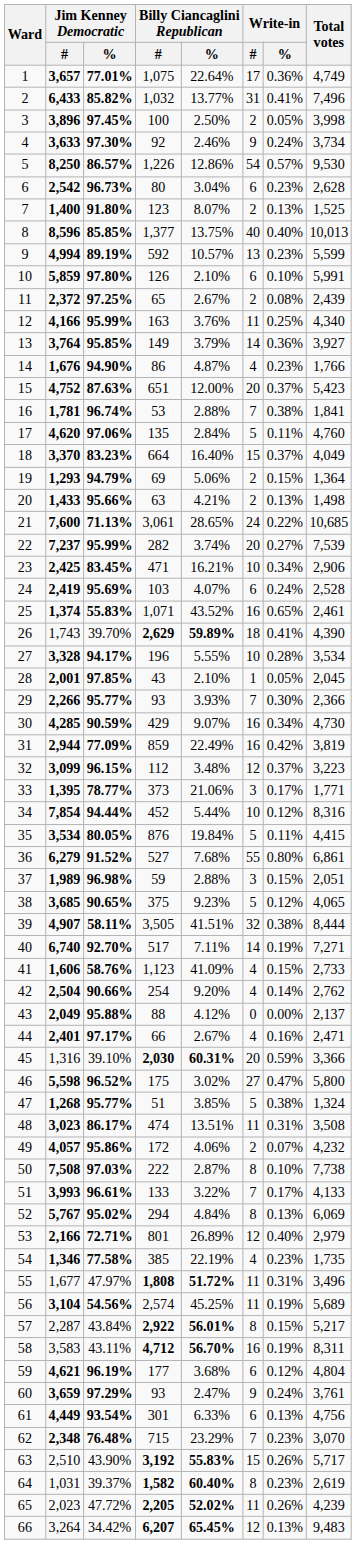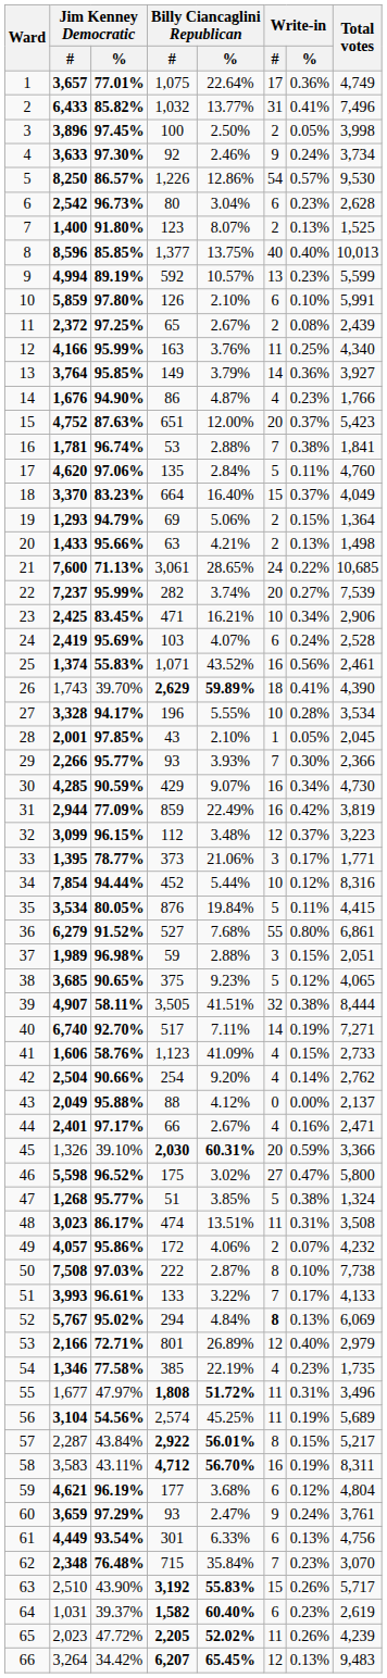 <table class="wikitable sortable mw-collapsible mw-collapsed" style="text-align:center;" bgcolor="lightgrey" |->
 <tr>
 <th rowspan="2" colspan="1" style="text-align:center">Ward</th>
 <th colspan="2" style="text-align:center;">Jim Kenney<br><em>Democratic</em></th>
 <th colspan="2" style="text-align:center;">Billy Ciancaglini<br><em>Republican</em></th>
 <th colspan="2" style="text-align:center;">Write-in</th>
 <th colspan="1" rowspan="2" style="text-align:center;">Total<br>votes</th>
 </tr>
 <tr>
 <th colspan="1" style="text-align:center;">#</th>
 <th colspan="1" style="text-align:center;">%</th>
 <th colspan="1" style="text-align:center;">#</th>
 <th colspan="1" style="text-align:center;">%</th>
 <th colspan="1" style="text-align:center;">#</th>
 <th colspan="1" style="text-align:center;">%</th>
 </tr>
 <tr>
 <td>1</td>
 <td><strong>3,657</strong></td>
 <td><strong>77.01%</strong></td>
 <td>1,075</td>
 <td>22.64%</td>
 <td>17</td>
 <td>0.36%</td>
 <td>4,749</td>
 </tr>
 <tr>
 <td>2</td>
 <td><strong>6,433</strong></td>
 <td><strong>85.82%</strong></td>
 <td>1,032</td>
 <td>13.77%</td>
 <td>31</td>
 <td>0.41%</td>
 <td>7,496</td>
 </tr>
 <tr>
 <td>3</td>
 <td><strong>3,896</strong></td>
 <td><strong>97.45%</strong></td>
 <td>100</td>
 <td>2.50%</td>
 <td>2</td>
 <td>0.05%</td>
 <td>3,998</td>
 </tr>
 <tr>
 <td>4</td>
 <td><strong>3,633</strong></td>
 <td><strong>97.30%</strong></td>
 <td>92</td>
 <td>2.46%</td>
 <td>9</td>
 <td>0.24%</td>
 <td>3,734</td>
 </tr>
 <tr>
 <td>5</td>
 <td><strong>8,250</strong></td>
 <td><strong>86.57%</strong></td>
 <td>1,226</td>
 <td>12.86%</td>
 <td>54</td>
 <td>0.57%</td>
 <td>9,530</td>
 </tr>
 <tr>
 <td>6</td>
 <td><strong>2,542</strong></td>
 <td><strong>96.73%</strong></td>
 <td>80</td>
 <td>3.04%</td>
 <td>6</td>
 <td>0.23%</td>
 <td>2,628</td>
 </tr>
 <tr>
 <td>7</td>
 <td><strong>1,400</strong></td>
 <td><strong>91.80%</strong></td>
 <td>123</td>
 <td>8.07%</td>
 <td>2</td>
 <td>0.13%</td>
 <td>1,525</td>
 </tr>
 <tr>
 <td>8</td>
 <td><strong>8,596</strong></td>
 <td><strong>85.85%</strong></td>
 <td>1,377</td>
 <td>13.75%</td>
 <td>40</td>
 <td>0.40%</td>
 <td>10,013</td>
 </tr>
 <tr>
 <td>9</td>
 <td><strong>4,994</strong></td>
 <td><strong>89.19%</strong></td>
 <td>592</td>
 <td>10.57%</td>
 <td>13</td>
 <td>0.23%</td>
 <td>5,599</td>
 </tr>
 <tr>
 <td>10</td>
 <td><strong>5,859</strong></td>
 <td><strong>97.80%</strong></td>
 <td>126</td>
 <td>2.10%</td>
 <td>6</td>
 <td>0.10%</td>
 <td>5,991</td>
 </tr>
 <tr>
 <td>11</td>
 <td><strong>2,372</strong></td>
 <td><strong>97.25%</strong></td>
 <td>65</td>
 <td>2.67%</td>
 <td>2</td>
 <td>0.08%</td>
 <td>2,439</td>
 </tr>
 <tr>
 <td>12</td>
 <td><strong>4,166</strong></td>
 <td><strong>95.99%</strong></td>
 <td>163</td>
 <td>3.76%</td>
 <td>11</td>
 <td>0.25%</td>
 <td>4,340</td>
 </tr>
 <tr>
 <td>13</td>
 <td><strong>3,764</strong></td>
 <td><strong>95.85%</strong></td>
 <td>149</td>
 <td>3.79%</td>
 <td>14</td>
 <td>0.36%</td>
 <td>3,927</td>
 </tr>
 <tr>
 <td>14</td>
 <td><strong>1,676</strong></td>
 <td><strong>94.90%</strong></td>
 <td>86</td>
 <td>4.87%</td>
 <td>4</td>
 <td>0.23%</td>
 <td>1,766</td>
 </tr>
 <tr>
 <td>15</td>
 <td><strong>4,752</strong></td>
 <td><strong>87.63%</strong></td>
 <td>651</td>
 <td>12.00%</td>
 <td>20</td>
 <td>0.37%</td>
 <td>5,423</td>
 </tr>
 <tr>
 <td>16</td>
 <td><strong>1,781</strong></td>
 <td><strong>96.74%</strong></td>
 <td>53</td>
 <td>2.88%</td>
 <td>7</td>
 <td>0.38%</td>
 <td>1,841</td>
 </tr>
 <tr>
 <td>17</td>
 <td><strong>4,620</strong></td>
 <td><strong>97.06%</strong></td>
 <td>135</td>
 <td>2.84%</td>
 <td>5</td>
 <td>0.11%</td>
 <td>4,760</td>
 </tr>
 <tr>
 <td>18</td>
 <td><strong>3,370</strong></td>
 <td><strong>83.23%</strong></td>
 <td>664</td>
 <td>16.40%</td>
 <td>15</td>
 <td>0.37%</td>
 <td>4,049</td>
 </tr>
 <tr>
 <td>19</td>
 <td><strong>1,293</strong></td>
 <td><strong>94.79%</strong></td>
 <td>69</td>
 <td>5.06%</td>
 <td>2</td>
 <td>0.15%</td>
 <td>1,364</td>
 </tr>
 <tr>
 <td>20</td>
 <td><strong>1,433</strong></td>
 <td><strong>95.66%</strong></td>
 <td>63</td>
 <td>4.21%</td>
 <td>2</td>
 <td>0.13%</td>
 <td>1,498</td>
 </tr>
 <tr>
 <td>21</td>
 <td><strong>7,600</strong></td>
 <td><strong>71.13%</strong></td>
 <td>3,061</td>
 <td>28.65%</td>
 <td>24</td>
 <td>0.22%</td>
 <td>10,685</td>
 </tr>
 <tr>
 <td>22</td>
 <td><strong>7,237</strong></td>
 <td><strong>95.99%</strong></td>
 <td>282</td>
 <td>3.74%</td>
 <td>20</td>
 <td>0.27%</td>
 <td>7,539</td>
 </tr>
 <tr>
 <td>23</td>
 <td><strong>2,425</strong></td>
 <td><strong>83.45%</strong></td>
 <td>471</td>
 <td>16.21%</td>
 <td>10</td>
 <td>0.34%</td>
 <td>2,906</td>
 </tr>
 <tr>
 <td>24</td>
 <td><strong>2,419</strong></td>
 <td><strong>95.69%</strong></td>
 <td>103</td>
 <td>4.07%</td>
 <td>6</td>
 <td>0.24%</td>
 <td>2,528</td>
 </tr>
 <tr>
 <td>25</td>
 <td><strong>1,374</strong></td>
 <td><strong>55.83%</strong></td>
 <td>1,071</td>
 <td>43.52%</td>
 <td>16</td>
-<td>0.65%</td>
+<td>0.56%</td>
 <td>2,461</td>
 </tr>
 <tr>
 <td>26</td>
 <td>1,743</td>
 <td>39.70%</td>
 <td><strong>2,629</strong></td>
 <td><strong>59.89%</strong></td>
 <td>18</td>
 <td>0.41%</td>
 <td>4,390</td>
 </tr>
 <tr>
 <td>27</td>
 <td><strong>3,328</strong></td>
 <td><strong>94.17%</strong></td>
 <td>196</td>
 <td>5.55%</td>
 <td>10</td>
 <td>0.28%</td>
 <td>3,534</td>
 </tr>
 <tr>
 <td>28</td>
 <td><strong>2,001</strong></td>
 <td><strong>97.85%</strong></td>
 <td>43</td>
 <td>2.10%</td>
 <td>1</td>
 <td>0.05%</td>
 <td>2,045</td>
 </tr>
 <tr>
 <td>29</td>
 <td><strong>2,266</strong></td>
 <td><strong>95.77%</strong></td>
 <td>93</td>
 <td>3.93%</td>
 <td>7</td>
 <td>0.30%</td>
 <td>2,366</td>
 </tr>
 <tr>
 <td>30</td>
 <td><strong>4,285</strong></td>
 <td><strong>90.59%</strong></td>
 <td>429</td>
 <td>9.07%</td>
 <td>16</td>
 <td>0.34%</td>
 <td>4,730</td>
 </tr>
 <tr>
 <td>31</td>
 <td><strong>2,944</strong></td>
 <td><strong>77.09%</strong></td>
 <td>859</td>
 <td>22.49%</td>
 <td>16</td>
 <td>0.42%</td>
 <td>3,819</td>
 </tr>
 <tr>
 <td>32</td>
 <td><strong>3,099</strong></td>
 <td><strong>96.15%</strong></td>
 <td>112</td>
 <td>3.48%</td>
 <td>12</td>
 <td>0.37%</td>
 <td>3,223</td>
 </tr>
 <tr>
 <td>33</td>
 <td><strong>1,395</strong></td>
 <td><strong>78.77%</strong></td>
 <td>373</td>
 <td>21.06%</td>
 <td>3</td>
 <td>0.17%</td>
 <td>1,771</td>
 </tr>
 <tr>
 <td>34</td>
 <td><strong>7,854</strong></td>
 <td><strong>94.44%</strong></td>
 <td>452</td>
 <td>5.44%</td>
 <td>10</td>
 <td>0.12%</td>
 <td>8,316</td>
 </tr>
 <tr>
 <td>35</td>
 <td><strong>3,534</strong></td>
 <td><strong>80.05%</strong></td>
 <td>876</td>
 <td>19.84%</td>
 <td>5</td>
 <td>0.11%</td>
 <td>4,415</td>
 </tr>
 <tr>
 <td>36</td>
 <td><strong>6,279</strong></td>
 <td><strong>91.52%</strong></td>
 <td>527</td>
 <td>7.68%</td>
 <td>55</td>
 <td>0.80%</td>
 <td>6,861</td>
 </tr>
 <tr>
 <td>37</td>
 <td><strong>1,989</strong></td>
 <td><strong>96.98%</strong></td>
 <td>59</td>
 <td>2.88%</td>
 <td>3</td>
 <td>0.15%</td>
 <td>2,051</td>
 </tr>
 <tr>
 <td>38</td>
 <td><strong>3,685</strong></td>
 <td><strong>90.65%</strong></td>
 <td>375</td>
 <td>9.23%</td>
 <td>5</td>
 <td>0.12%</td>
 <td>4,065</td>
 </tr>
 <tr>
 <td>39</td>
 <td><strong>4,907</strong></td>
 <td><strong>58.11%</strong></td>
 <td>3,505</td>
 <td>41.51%</td>
 <td>32</td>
 <td>0.38%</td>
 <td>8,444</td>
 </tr>
 <tr>
 <td>40</td>
 <td><strong>6,740</strong></td>
 <td><strong>92.70%</strong></td>
 <td>517</td>
 <td>7.11%</td>
 <td>14</td>
 <td>0.19%</td>
 <td>7,271</td>
 </tr>
 <tr>
 <td>41</td>
 <td><strong>1,606</strong></td>
 <td><strong>58.76%</strong></td>
 <td>1,123</td>
 <td>41.09%</td>
 <td>4</td>
 <td>0.15%</td>
 <td>2,733</td>
 </tr>
 <tr>
 <td>42</td>
 <td><strong>2,504</strong></td>
 <td><strong>90.66%</strong></td>
 <td>254</td>
 <td>9.20%</td>
 <td>4</td>
 <td>0.14%</td>
 <td>2,762</td>
 </tr>
 <tr>
 <td>43</td>
 <td><strong>2,049</strong></td>
 <td><strong>95.88%</strong></td>
 <td>88</td>
 <td>4.12%</td>
 <td>0</td>
 <td>0.00%</td>
 <td>2,137</td>
 </tr>
 <tr>
 <td>44</td>
 <td><strong>2,401</strong></td>
 <td><strong>97.17%</strong></td>
 <td>66</td>
 <td>2.67%</td>
 <td>4</td>
 <td>0.16%</td>
 <td>2,471</td>
 </tr>
 <tr>
 <td>45</td>
-<td>1,316</td>
+<td>1,326</td>
 <td>39.10%</td>
 <td><strong>2,030</strong></td>
 <td><strong>60.31%</strong></td>
 <td>20</td>
 <td>0.59%</td>
 <td>3,366</td>
 </tr>
 <tr>
 <td>46</td>
 <td><strong>5,598</strong></td>
 <td><strong>96.52%</strong></td>
 <td>175</td>
 <td>3.02%</td>
 <td>27</td>
 <td>0.47%</td>
 <td>5,800</td>
 </tr>
 <tr>
 <td>47</td>
 <td><strong>1,268</strong></td>
 <td><strong>95.77%</strong></td>
 <td>51</td>
 <td>3.85%</td>
 <td>5</td>
 <td>0.38%</td>
 <td>1,324</td>
 </tr>
 <tr>
 <td>48</td>
 <td><strong>3,023</strong></td>
 <td><strong>86.17%</strong></td>
 <td>474</td>
 <td>13.51%</td>
 <td>11</td>
 <td>0.31%</td>
 <td>3,508</td>
 </tr>
 <tr>
 <td>49</td>
 <td><strong>4,057</strong></td>
 <td><strong>95.86%</strong></td>
 <td>172</td>
 <td>4.06%</td>
 <td>2</td>
 <td>0.07%</td>
 <td>4,232</td>
 </tr>
 <tr>
 <td>50</td>
 <td><strong>7,508</strong></td>
 <td><strong>97.03%</strong></td>
 <td>222</td>
 <td>2.87%</td>
 <td>8</td>
 <td>0.10%</td>
 <td>7,738</td>
 </tr>
 <tr>
 <td>51</td>
 <td><strong>3,993</strong></td>
 <td><strong>96.61%</strong></td>
 <td>133</td>
 <td>3.22%</td>
 <td>7</td>
 <td>0.17%</td>
 <td>4,133</td>
 </tr>
 <tr>
 <td>52</td>
 <td><strong>5,767</strong></td>
 <td><strong>95.02%</strong></td>
 <td>294</td>
 <td>4.84%</td>
-<td>8</td>
+<td><strong>8</strong></td>
 <td>0.13%</td>
 <td>6,069</td>
 </tr>
 <tr>
 <td>53</td>
 <td><strong>2,166</strong></td>
 <td><strong>72.71%</strong></td>
 <td>801</td>
 <td>26.89%</td>
 <td>12</td>
 <td>0.40%</td>
 <td>2,979</td>
 </tr>
 <tr>
 <td>54</td>
 <td><strong>1,346</strong></td>
 <td><strong>77.58%</strong></td>
 <td>385</td>
 <td>22.19%</td>
 <td>4</td>
 <td>0.23%</td>
 <td>1,735</td>
 </tr>
 <tr>
 <td>55</td>
 <td>1,677</td>
 <td>47.97%</td>
 <td><strong>1,808</strong></td>
 <td><strong>51.72%</strong></td>
 <td>11</td>
 <td>0.31%</td>
 <td>3,496</td>
 </tr>
 <tr>
 <td>56</td>
 <td><strong>3,104</strong></td>
 <td><strong>54.56%</strong></td>
 <td>2,574</td>
 <td>45.25%</td>
 <td>11</td>
 <td>0.19%</td>
 <td>5,689</td>
 </tr>
 <tr>
 <td>57</td>
 <td>2,287</td>
 <td>43.84%</td>
 <td><strong>2,922</strong></td>
 <td><strong>56.01%</strong></td>
 <td>8</td>
 <td>0.15%</td>
 <td>5,217</td>
 </tr>
 <tr>
 <td>58</td>
 <td>3,583</td>
 <td>43.11%</td>
 <td><strong>4,712</strong></td>
 <td><strong>56.70%</strong></td>
 <td>16</td>
 <td>0.19%</td>
 <td>8,311</td>
 </tr>
 <tr>
 <td>59</td>
 <td><strong>4,621</strong></td>
 <td><strong>96.19%</strong></td>
 <td>177</td>
 <td>3.68%</td>
 <td>6</td>
 <td>0.12%</td>
 <td>4,804</td>
 </tr>
 <tr>
 <td>60</td>
 <td><strong>3,659</strong></td>
 <td><strong>97.29%</strong></td>
 <td>93</td>
 <td>2.47%</td>
 <td>9</td>
 <td>0.24%</td>
 <td>3,761</td>
 </tr>
 <tr>
 <td>61</td>
 <td><strong>4,449</strong></td>
 <td><strong>93.54%</strong></td>
 <td>301</td>
 <td>6.33%</td>
 <td>6</td>
 <td>0.13%</td>
 <td>4,756</td>
 </tr>
 <tr>
 <td>62</td>
 <td><strong>2,348</strong></td>
 <td><strong>76.48%</strong></td>
 <td>715</td>
-<td>23.29%</td>
+<td>35.84%</td>
 <td>7</td>
 <td>0.23%</td>
 <td>3,070</td>
 </tr>
 <tr>
 <td>63</td>
 <td>2,510</td>
 <td>43.90%</td>
 <td><strong>3,192</strong></td>
 <td><strong>55.83%</strong></td>
 <td>15</td>
 <td>0.26%</td>
 <td>5,717</td>
 </tr>
 <tr>
 <td>64</td>
 <td>1,031</td>
 <td>39.37%</td>
 <td><strong>1,582</strong></td>
 <td><strong>60.40%</strong></td>
-<td>8</td>
+<td>6</td>
 <td>0.23%</td>
 <td>2,619</td>
 </tr>
 <tr>
 <td>65</td>
 <td>2,023</td>
 <td>47.72%</td>
 <td><strong>2,205</strong></td>
 <td><strong>52.02%</strong></td>
 <td>11</td>
 <td>0.26%</td>
 <td>4,239</td>
 </tr>
 <tr>
 <td>66</td>
 <td>3,264</td>
 <td>34.42%</td>
 <td><strong>6,207</strong></td>
 <td><strong>65.45%</strong></td>
 <td>12</td>
 <td>0.13%</td>
 <td>9,483</td>
 </tr>
 </table>
